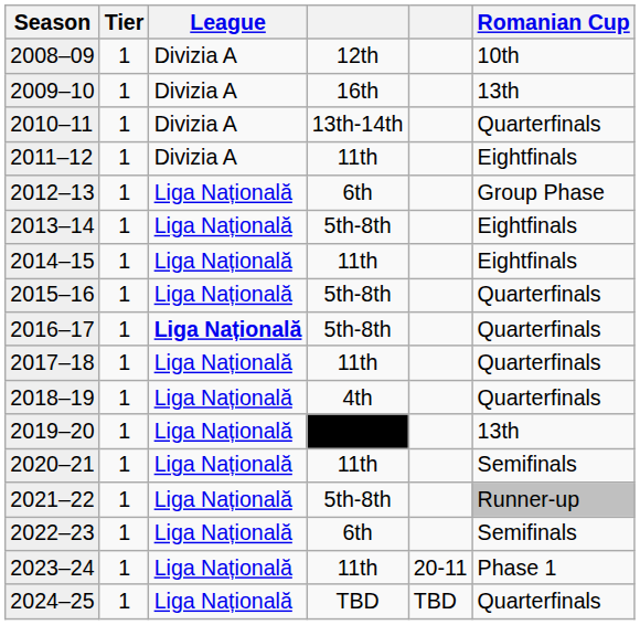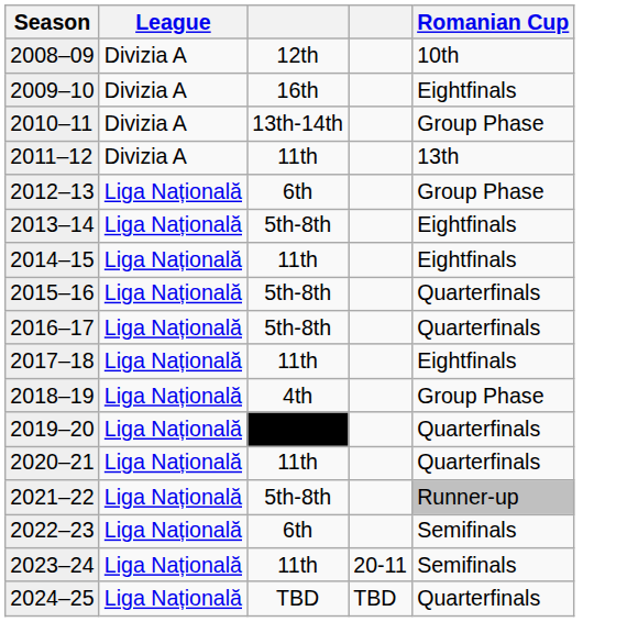 <table class="wikitable" style="font-size:85%">
 <tr>
 <th>Season</th>
-<th>Tier</th>
 <th><a href='#'>League</a></th>
 <th></th>
 <th></th>
 <th><a href='#'>Romanian Cup</a></th>
 </tr>
 <tr>
 <td style="background: #efefef">2008–09</td>
-<td align="center">1</td>
 <td>Divizia A</td>
 <td align="center">12th</td>
 <td></td>
 <td>10th</td>
 </tr>
 <tr>
 <td style="background: #efefef">2009–10</td>
-<td align="center">1</td>
 <td>Divizia A</td>
 <td align="center">16th</td>
+<td></td>
+<td>Eightfinals</td>
+</tr>
+<tr>
+<td style="background: #efefef">2010–11</td>
+<td>Divizia A</td>
+<td align="center">13th-14th</td>
+<td></td>
+<td>Group Phase</td>
+</tr>
+<tr>
+<td style="background: #efefef">2011–12</td>
+<td>Divizia A</td>
+<td align="center">11th</td>
 <td></td>
 <td>13th</td>
 </tr>
 <tr>
-<td style="background: #efefef">2010–11</td>
-<td align="center">1</td>
-<td>Divizia A</td>
-<td align="center">13th-14th</td>
-<td></td>
-<td>Quarterfinals</td>
-</tr>
-<tr>
-<td style="background: #efefef">2011–12</td>
-<td align="center">1</td>
-<td>Divizia A</td>
-<td align="center">11th</td>
-<td></td>
-<td>Eightfinals</td>
-</tr>
-<tr>
 <td style="background: #efefef">2012–13</td>
-<td align="center">1</td>
 <td><a href='#'>Liga Națională</a></td>
 <td align="center">6th</td>
 <td></td>
 <td>Group Phase</td>
 </tr>
 <tr>
 <td style="background: #efefef">2013–14</td>
-<td align="center">1</td>
 <td><a href='#'>Liga Națională</a></td>
 <td align="center">5th-8th</td>
 <td></td>
 <td>Eightfinals</td>
 </tr>
 <tr>
 <td style="background: #efefef">2014–15</td>
-<td align="center">1</td>
 <td><a href='#'>Liga Națională</a></td>
 <td align="center">11th</td>
 <td></td>
 <td>Eightfinals</td>
 </tr>
 <tr>
 <td style="background: #efefef">2015–16</td>
-<td align="center">1</td>
 <td><a href='#'>Liga Națională</a></td>
 <td align="center">5th-8th</td>
 <td></td>
 <td>Quarterfinals</td>
 </tr>
 <tr>
 <td style="background: #efefef">2016–17</td>
-<td align="center">1</td>
-<td><strong><a href='#'>Liga Națională</a></strong></td>
+<td><a href='#'>Liga Națională</a></td>
 <td align="center">5th-8th</td>
 <td></td>
 <td>Quarterfinals</td>
 </tr>
 <tr>
 <td style="background: #efefef">2017–18</td>
-<td align="center">1</td>
+<td><a href='#'>Liga Națională</a></td>
+<td align="center">11th</td>
+<td></td>
+<td>Eightfinals</td>
+</tr>
+<tr>
+<td style="background: #efefef">2018–19</td>
+<td><a href='#'>Liga Națională</a></td>
+<td align="center">4th</td>
+<td></td>
+<td>Group Phase</td>
+</tr>
+<tr>
+<td style="background:#efefef">2019–20</td>
+<td><a href='#'>Liga Națională</a></td>
+<td style="background:black; color:white" align="center"></td>
+<td></td>
+<td>Quarterfinals</td>
+</tr>
+<tr>
+<td style="background:#efefef">2020–21</td>
 <td><a href='#'>Liga Națională</a></td>
 <td align="center">11th</td>
 <td></td>
 <td>Quarterfinals</td>
 </tr>
 <tr>
-<td style="background: #efefef">2018–19</td>
-<td align="center">1</td>
-<td><a href='#'>Liga Națională</a></td>
-<td align="center">4th</td>
-<td></td>
-<td>Quarterfinals</td>
-</tr>
-<tr>
-<td style="background:#efefef">2019–20</td>
-<td align="center">1</td>
-<td><a href='#'>Liga Națională</a></td>
-<td style="background:black; color:white" align="center"></td>
-<td></td>
-<td>13th</td>
-</tr>
-<tr>
-<td style="background:#efefef">2020–21</td>
-<td align="center">1</td>
-<td><a href='#'>Liga Națională</a></td>
-<td align="center">11th</td>
-<td></td>
-<td>Semifinals</td>
-</tr>
-<tr>
 <td style="background:#efefef">2021–22</td>
-<td align="center">1</td>
 <td><a href='#'>Liga Națională</a></td>
 <td align="center">5th-8th</td>
 <td></td>
 <td style="background: silver">Runner-up</td>
 </tr>
 <tr>
 <td style="background:#efefef">2022–23</td>
-<td align="center">1</td>
 <td><a href='#'>Liga Națională</a></td>
 <td align="center">6th</td>
 <td></td>
 <td>Semifinals</td>
 </tr>
 <tr>
 <td style="background:#efefef">2023–24</td>
-<td align="center">1</td>
 <td><a href='#'>Liga Națională</a></td>
 <td align="center">11th</td>
 <td>20-11</td>
-<td>Phase 1</td>
+<td>Semifinals</td>
 </tr>
 <tr>
 <td style="background:#efefef">2024–25</td>
-<td align="center">1</td>
 <td><a href='#'>Liga Națională</a></td>
 <td align="center">TBD</td>
 <td>TBD</td>
 <td>Quarterfinals</td>
 </tr>
 </table>
